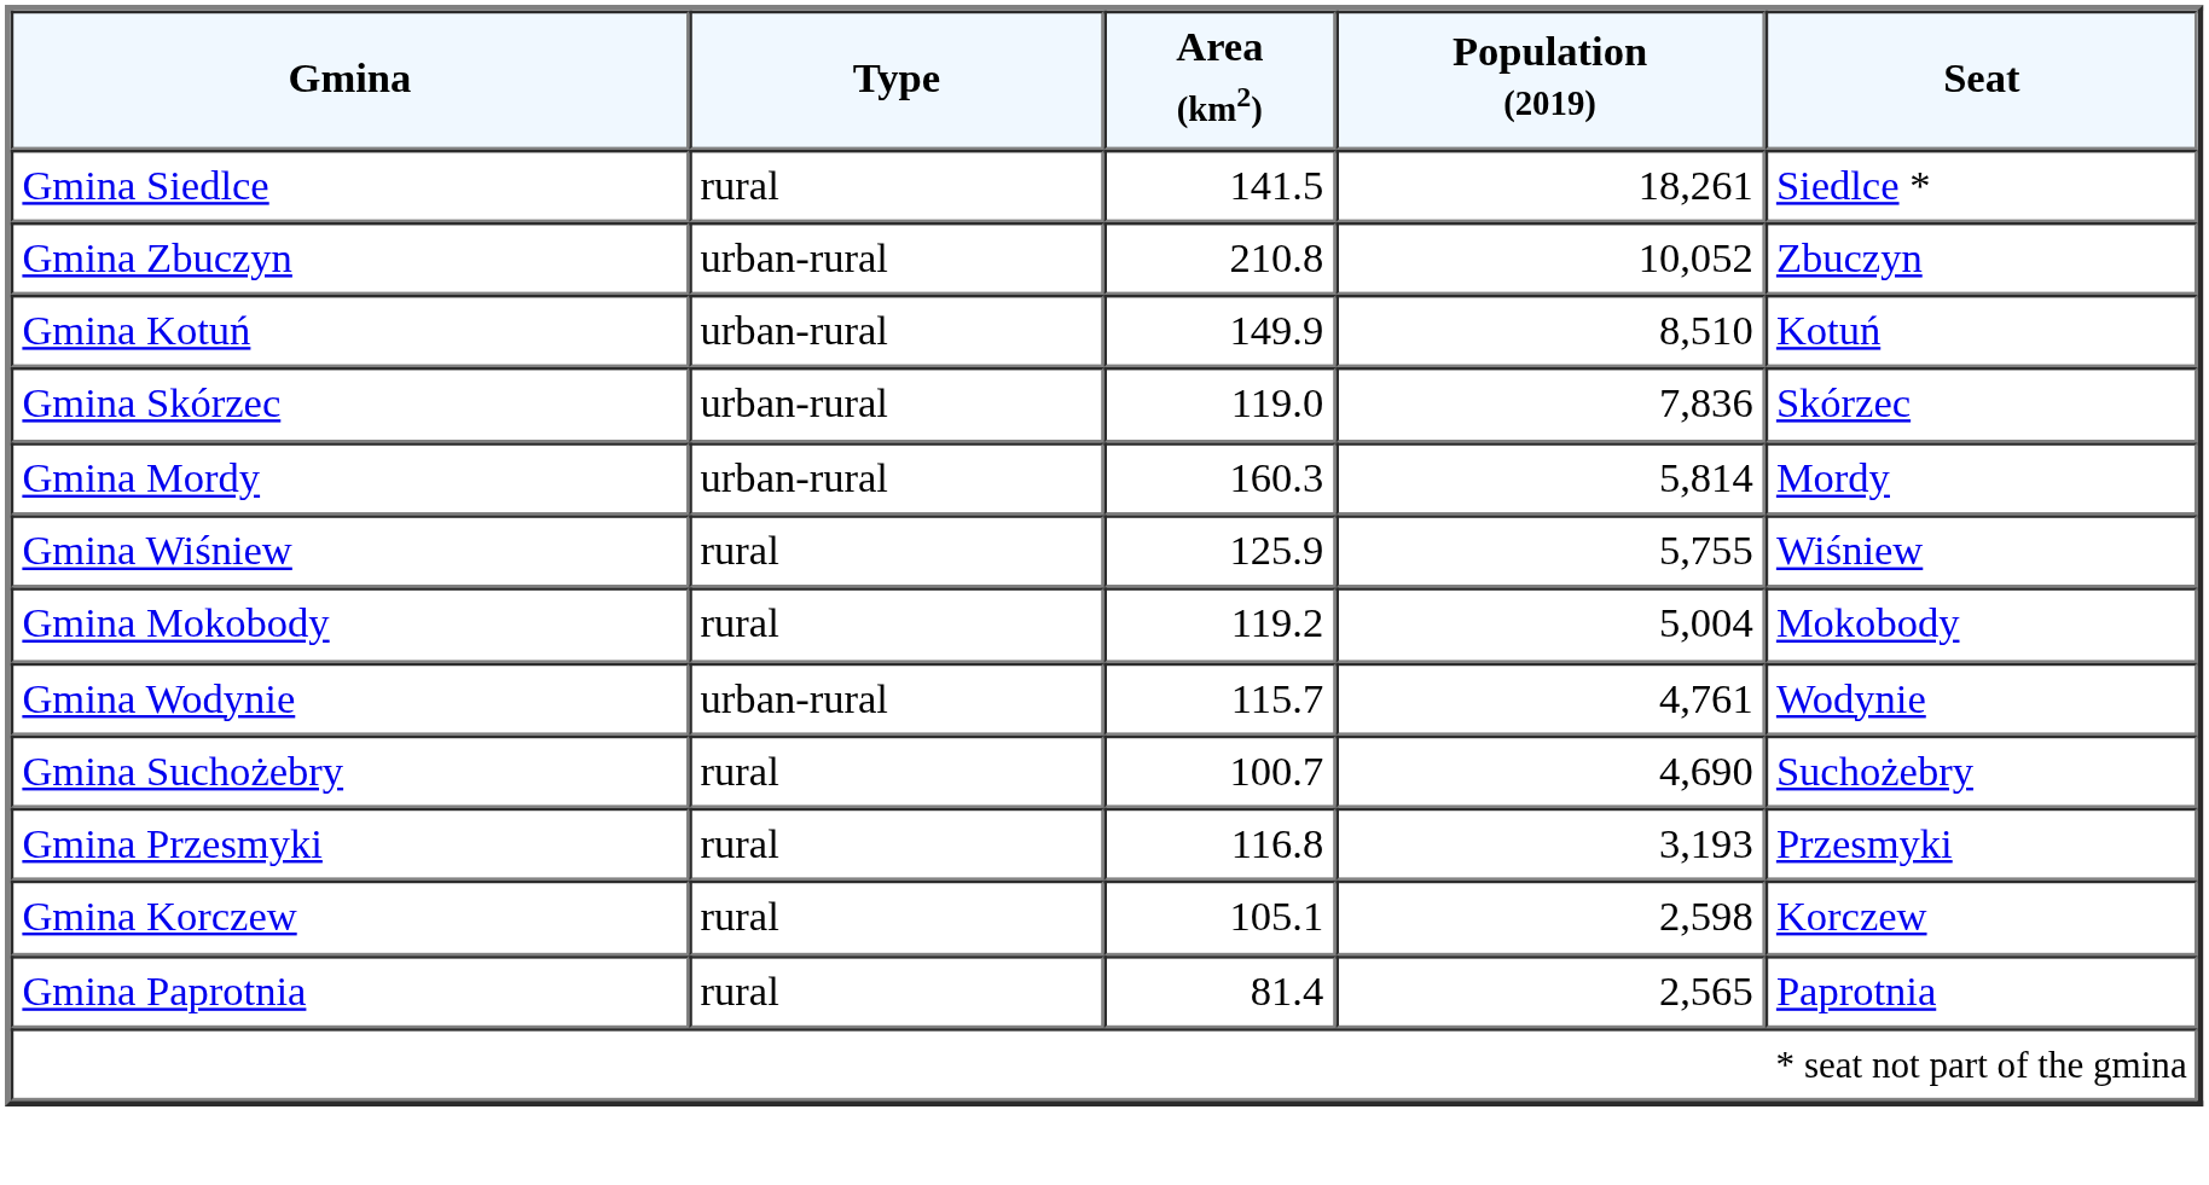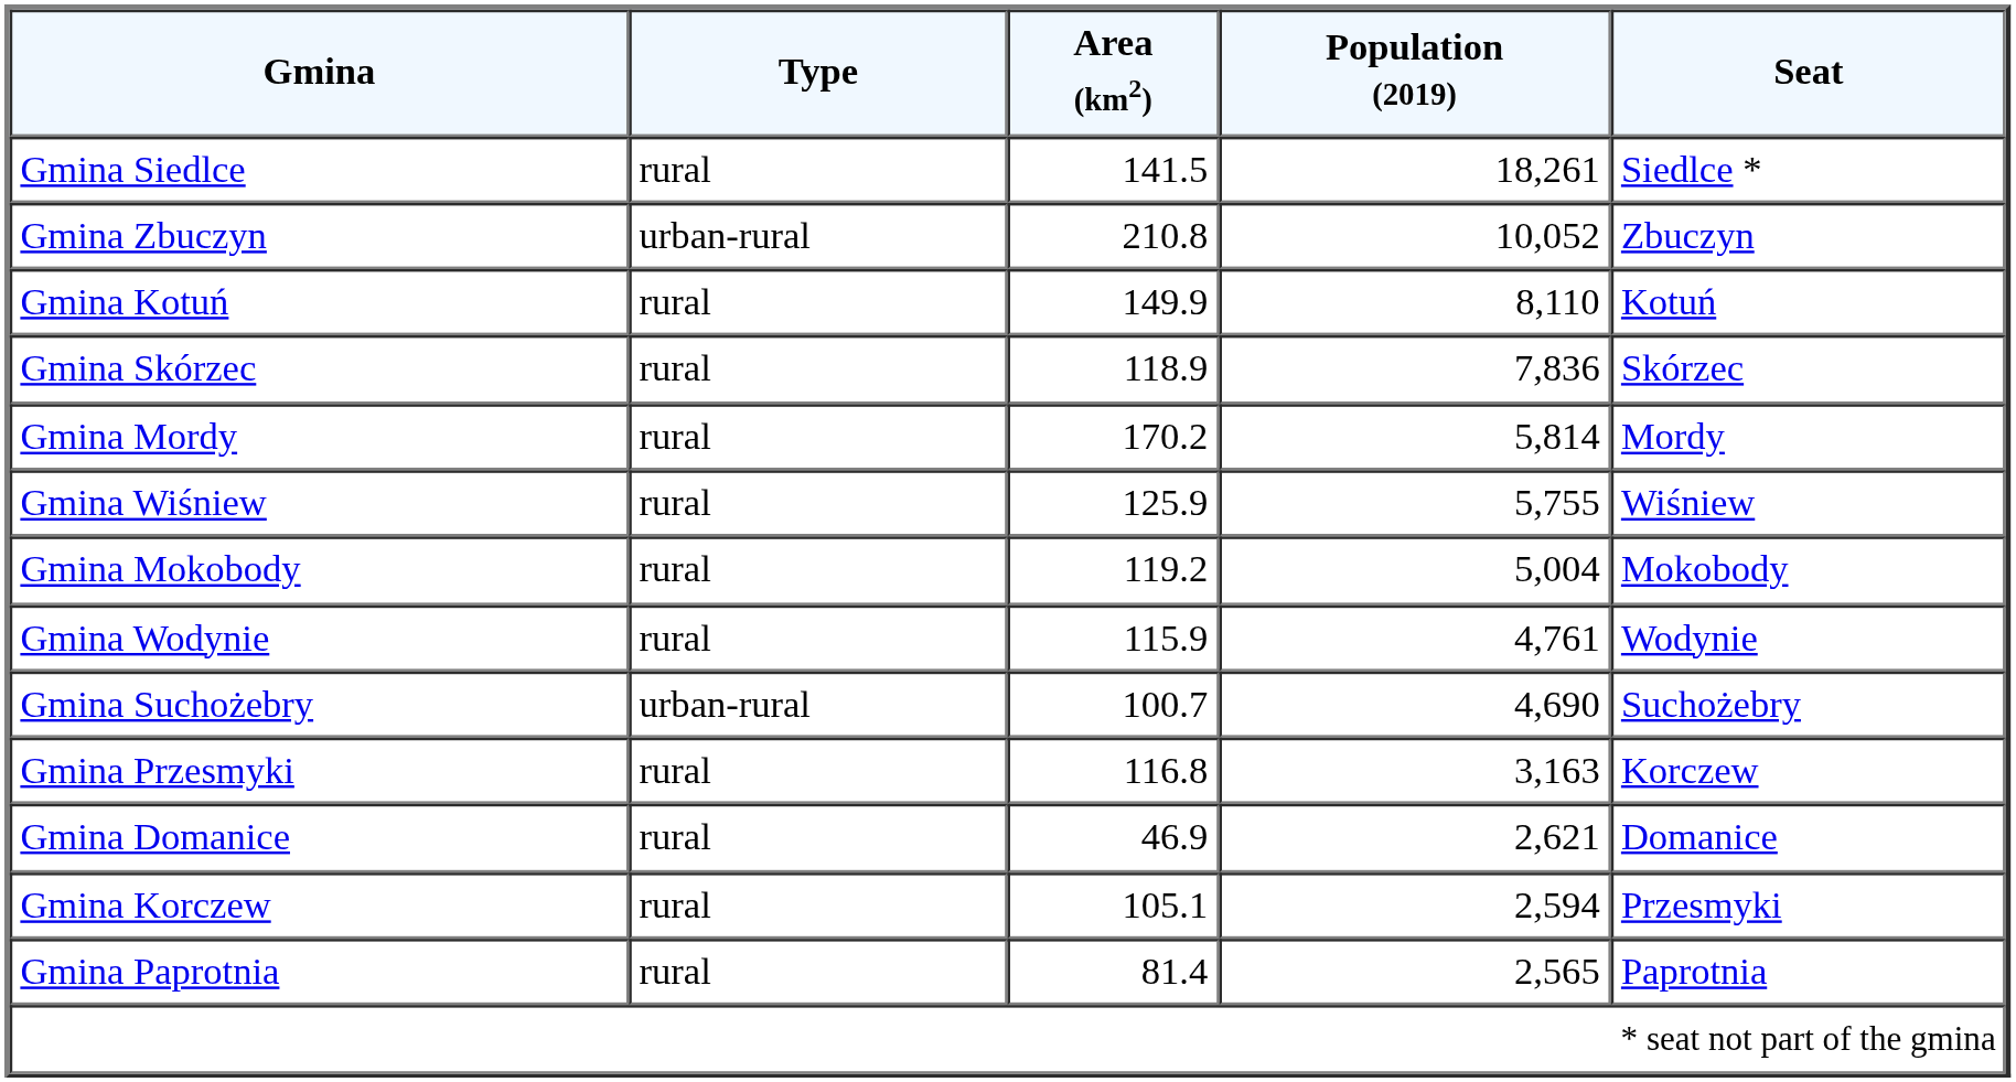 <table width="60%" border="2" cellpadding="3" cellspacing="0" style="font-size:90%;line-height:120%;">
 <tr bgcolor="F0F8FF">
 <td style="text-align:center;"><strong>Gmina</strong></td>
 <td style="text-align:center;"><strong>Type</strong></td>
 <td style="text-align:center;"><strong>Area<br><small>(km<sup>2</sup>)</small></strong></td>
 <td style="text-align:center;"><strong>Population<br><small>(2019)</small></strong></td>
 <td style="text-align:center;"><strong>Seat</strong></td>
 </tr>
 <tr>
 <td><a href='#'>Gmina Siedlce</a></td>
 <td>rural</td>
 <td style="text-align:right;">141.5</td>
 <td style="text-align:right;">18,261</td>
 <td><a href='#'>Siedlce</a> *</td>
 </tr>
 <tr>
 <td><a href='#'>Gmina Zbuczyn</a></td>
 <td>urban-rural</td>
 <td style="text-align:right;">210.8</td>
 <td style="text-align:right;">10,052</td>
 <td><a href='#'>Zbuczyn</a></td>
 </tr>
 <tr>
 <td><a href='#'>Gmina Kotuń</a></td>
-<td>urban-rural</td>
+<td>rural</td>
 <td style="text-align:right;">149.9</td>
-<td style="text-align:right;">8,510</td>
+<td style="text-align:right;">8,110</td>
 <td><a href='#'>Kotuń</a></td>
 </tr>
 <tr>
 <td><a href='#'>Gmina Skórzec</a></td>
-<td>urban-rural</td>
-<td style="text-align:right;">119.0</td>
+<td>rural</td>
+<td style="text-align:right;">118.9</td>
 <td style="text-align:right;">7,836</td>
 <td><a href='#'>Skórzec</a></td>
 </tr>
 <tr>
 <td><a href='#'>Gmina Mordy</a></td>
-<td>urban-rural</td>
-<td style="text-align:right;">160.3</td>
+<td>rural</td>
+<td style="text-align:right;">170.2</td>
 <td style="text-align:right;">5,814</td>
 <td><a href='#'>Mordy</a></td>
 </tr>
 <tr>
 <td><a href='#'>Gmina Wiśniew</a></td>
 <td>rural</td>
 <td style="text-align:right;">125.9</td>
 <td style="text-align:right;">5,755</td>
 <td><a href='#'>Wiśniew</a></td>
 </tr>
 <tr>
 <td><a href='#'>Gmina Mokobody</a></td>
 <td>rural</td>
 <td style="text-align:right;">119.2</td>
 <td style="text-align:right;">5,004</td>
 <td><a href='#'>Mokobody</a></td>
 </tr>
 <tr>
 <td><a href='#'>Gmina Wodynie</a></td>
-<td>urban-rural</td>
-<td style="text-align:right;">115.7</td>
+<td>rural</td>
+<td style="text-align:right;">115.9</td>
 <td style="text-align:right;">4,761</td>
 <td><a href='#'>Wodynie</a></td>
 </tr>
 <tr>
 <td><a href='#'>Gmina Suchożebry</a></td>
-<td>rural</td>
+<td>urban-rural</td>
 <td style="text-align:right;">100.7</td>
 <td style="text-align:right;">4,690</td>
 <td><a href='#'>Suchożebry</a></td>
 </tr>
 <tr>
 <td><a href='#'>Gmina Przesmyki</a></td>
 <td>rural</td>
 <td style="text-align:right;">116.8</td>
-<td style="text-align:right;">3,193</td>
-<td><a href='#'>Przesmyki</a></td>
+<td style="text-align:right;">3,163</td>
+<td><a href='#'>Korczew</a></td>
+</tr>
+<tr>
+<td><a href='#'>Gmina Domanice</a></td>
+<td>rural</td>
+<td style="text-align:right;">46.9</td>
+<td style="text-align:right;">2,621</td>
+<td><a href='#'>Domanice</a></td>
 </tr>
 <tr>
 <td><a href='#'>Gmina Korczew</a></td>
 <td>rural</td>
 <td style="text-align:right;">105.1</td>
-<td style="text-align:right;">2,598</td>
-<td><a href='#'>Korczew</a></td>
+<td style="text-align:right;">2,594</td>
+<td><a href='#'>Przesmyki</a></td>
 </tr>
 <tr>
 <td><a href='#'>Gmina Paprotnia</a></td>
 <td>rural</td>
 <td style="text-align:right;">81.4</td>
 <td style="text-align:right;">2,565</td>
 <td><a href='#'>Paprotnia</a></td>
 </tr>
 <tr>
 <td colspan=5 style="text-align:right;font-size:90%">* seat not part of the gmina</td>
 </tr>
 <tr>
 </tr>
 </table>
